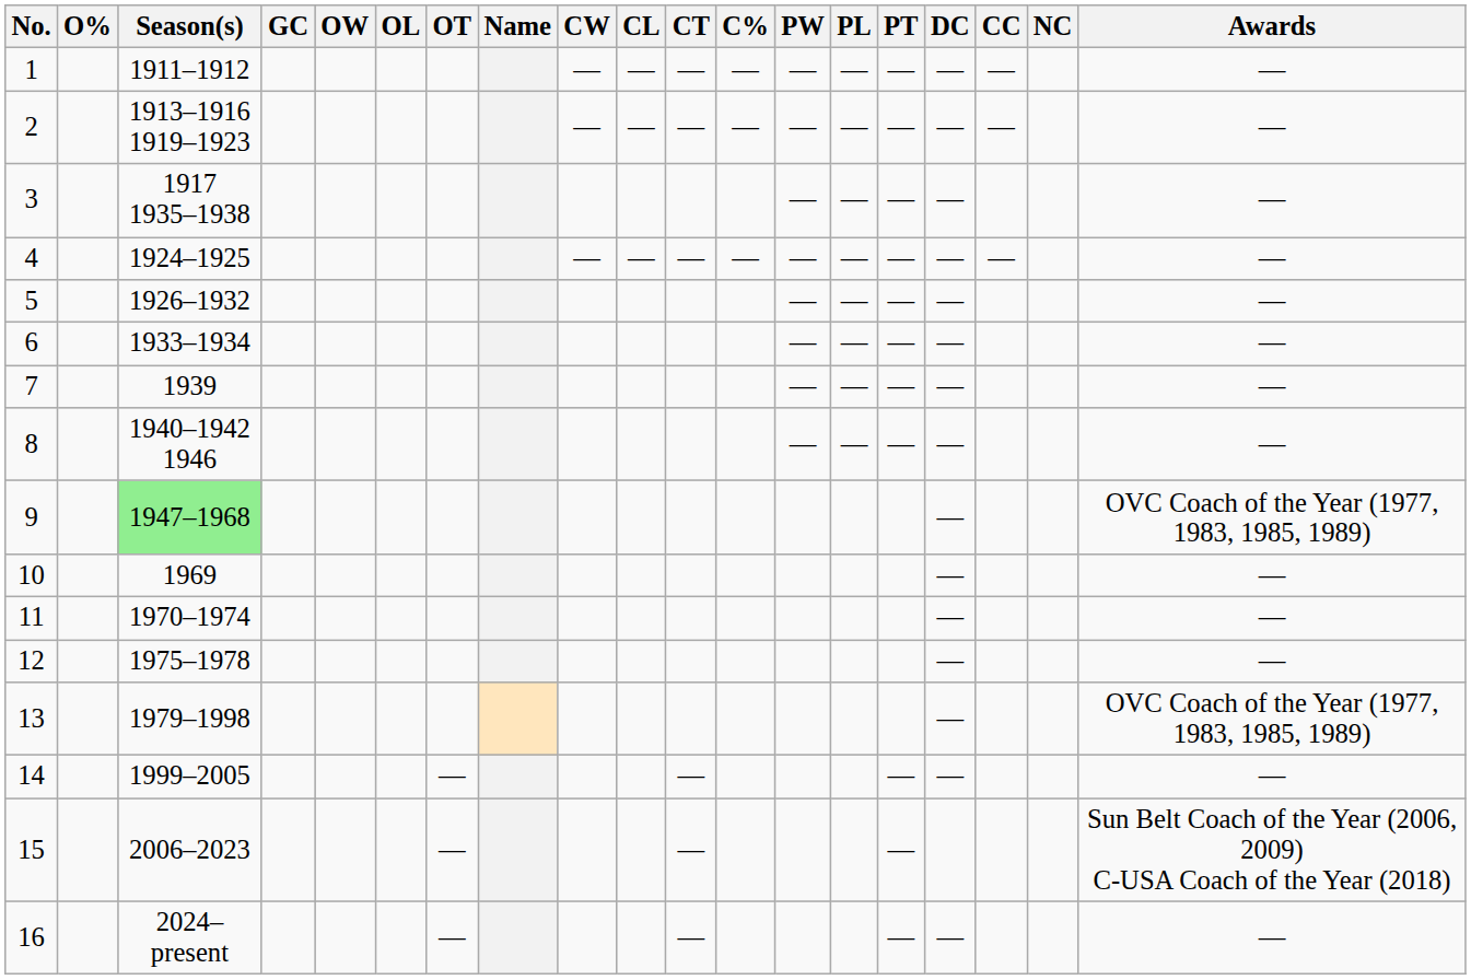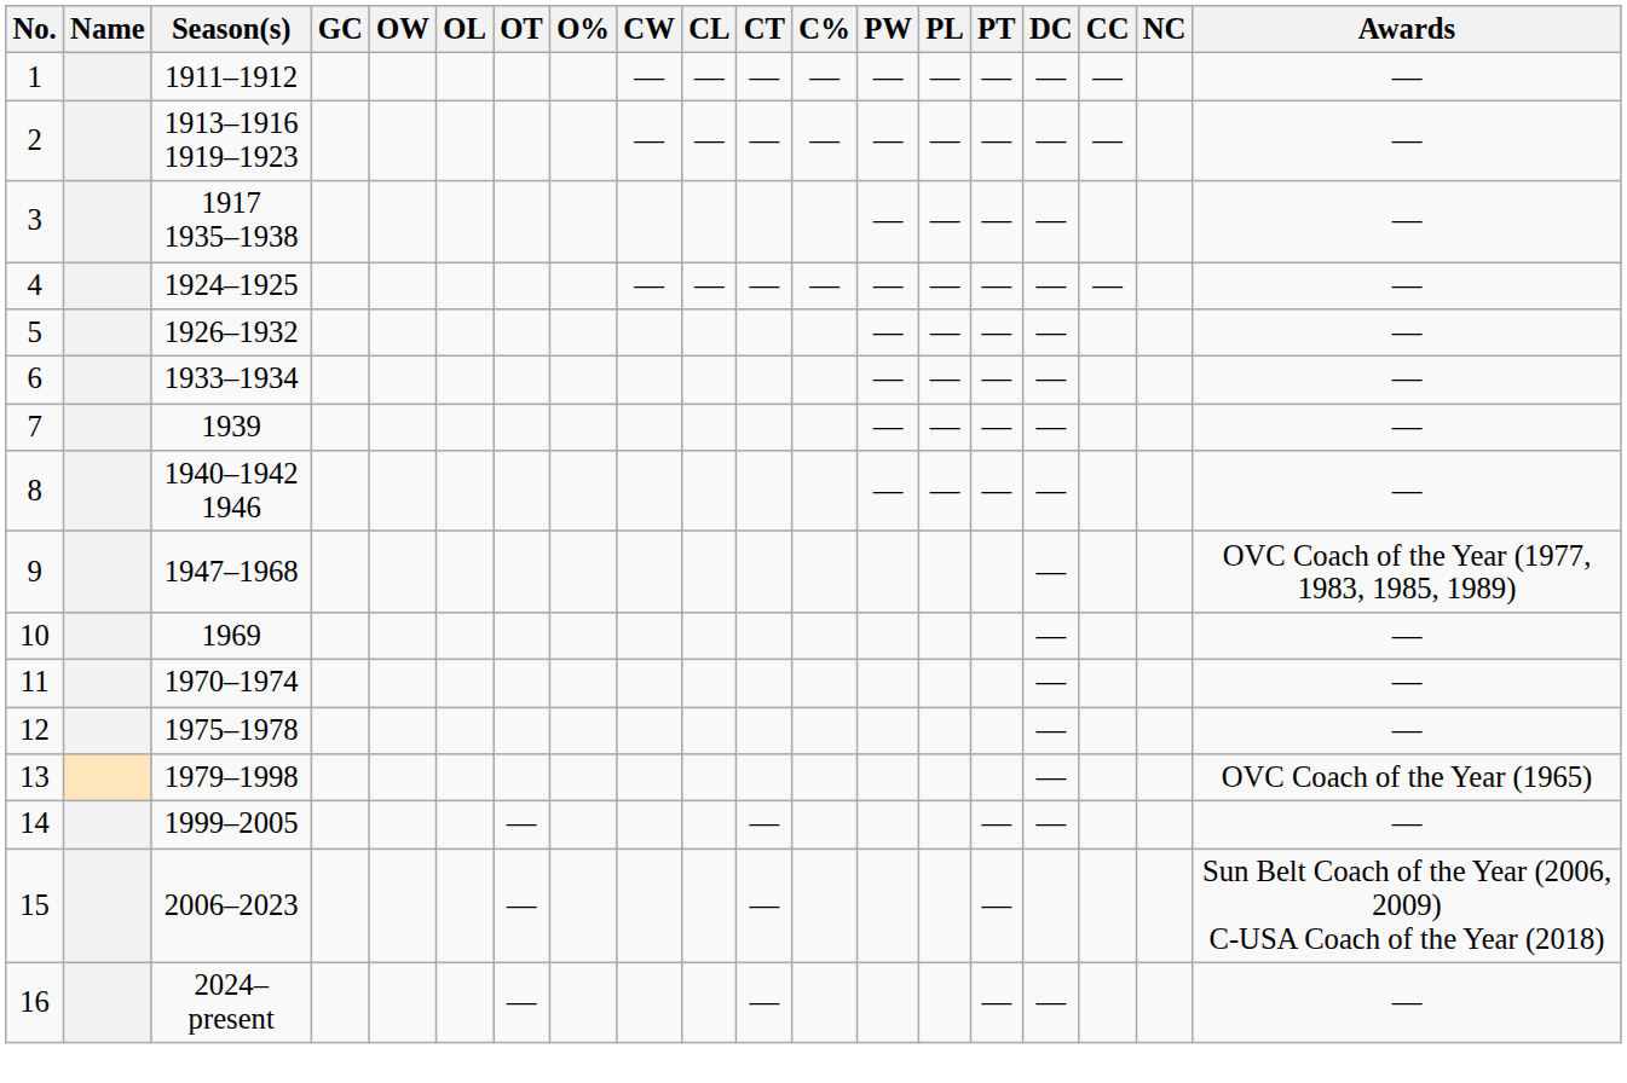 <table class="wikitable sortable" style="text-align:center">
 <tr>
 <th scope="col" class="unsortable">No.</th>
-<th scope="col">O%</th>
+<th scope="col">Name</th>
 <th scope="col">Season(s)</th>
 <th scope="col">GC</th>
 <th scope="col">OW</th>
 <th scope="col">OL</th>
 <th scope="col">OT</th>
-<th scope="col">Name</th>
+<th scope="col">O%</th>
 <th scope="col">CW</th>
 <th scope="col">CL</th>
 <th scope="col">CT</th>
 <th scope="col">C%</th>
 <th scope="col">PW</th>
 <th scope="col">PL</th>
 <th scope="col">PT</th>
 <th scope="col">DC</th>
 <th scope="col">CC</th>
 <th scope="col">NC</th>
 <th scope="col" class="unsortable">Awards</th>
 </tr>
 <tr>
 <td>1</td>
-<td></td>
+<th scope="row"></th>
 <td>1911–1912</td>
 <td></td>
 <td></td>
 <td></td>
 <td></td>
-<th scope="row"></th>
+<td></td>
 <td>—</td>
 <td>—</td>
 <td>—</td>
 <td>—</td>
 <td>—</td>
 <td>—</td>
 <td>—</td>
 <td>—</td>
 <td>—</td>
 <td></td>
 <td>—</td>
 </tr>
 <tr>
 <td>2</td>
-<td></td>
+<th scope="row"></th>
 <td>1913–1916<br>1919–1923</td>
 <td></td>
 <td></td>
 <td></td>
 <td></td>
-<th scope="row"></th>
+<td></td>
 <td>—</td>
 <td>—</td>
 <td>—</td>
 <td>—</td>
 <td>—</td>
 <td>—</td>
 <td>—</td>
 <td>—</td>
 <td>—</td>
 <td></td>
 <td>—</td>
 </tr>
 <tr>
 <td>3</td>
-<td></td>
+<th scope="row"></th>
 <td>1917<br>1935–1938</td>
 <td></td>
 <td></td>
 <td></td>
 <td></td>
-<th scope="row"></th>
+<td></td>
 <td></td>
 <td></td>
 <td></td>
 <td></td>
 <td>—</td>
 <td>—</td>
 <td>—</td>
 <td>—</td>
 <td></td>
 <td></td>
 <td>—</td>
 </tr>
 <tr>
 <td>4</td>
-<td></td>
+<th scope="row"></th>
 <td>1924–1925</td>
 <td></td>
 <td></td>
 <td></td>
 <td></td>
-<th scope="row"></th>
+<td></td>
 <td>—</td>
 <td>—</td>
 <td>—</td>
 <td>—</td>
 <td>—</td>
 <td>—</td>
 <td>—</td>
 <td>—</td>
 <td>—</td>
 <td></td>
 <td>—</td>
 </tr>
 <tr>
 <td>5</td>
-<td></td>
+<th scope="row"></th>
 <td>1926–1932</td>
 <td></td>
 <td></td>
 <td></td>
 <td></td>
-<th scope="row"></th>
+<td></td>
 <td></td>
 <td></td>
 <td></td>
 <td></td>
 <td>—</td>
 <td>—</td>
 <td>—</td>
 <td>—</td>
 <td></td>
 <td></td>
 <td>—</td>
 </tr>
 <tr>
 <td>6</td>
-<td></td>
+<th scope="row"></th>
 <td>1933–1934</td>
 <td></td>
 <td></td>
 <td></td>
 <td></td>
-<th scope="row"></th>
+<td></td>
 <td></td>
 <td></td>
 <td></td>
 <td></td>
 <td>—</td>
 <td>—</td>
 <td>—</td>
 <td>—</td>
 <td></td>
 <td></td>
 <td>—</td>
 </tr>
 <tr>
 <td>7</td>
-<td></td>
+<th scope="row"></th>
 <td>1939</td>
 <td></td>
 <td></td>
 <td></td>
 <td></td>
-<th scope="row"></th>
+<td></td>
 <td></td>
 <td></td>
 <td></td>
 <td></td>
 <td>—</td>
 <td>—</td>
 <td>—</td>
 <td>—</td>
 <td></td>
 <td></td>
 <td>—</td>
 </tr>
 <tr>
 <td>8</td>
-<td></td>
+<th scope="row"></th>
 <td>1940–1942<br>1946</td>
 <td></td>
 <td></td>
 <td></td>
 <td></td>
-<th scope="row"></th>
+<td></td>
 <td></td>
 <td></td>
 <td></td>
 <td></td>
 <td>—</td>
 <td>—</td>
 <td>—</td>
 <td>—</td>
 <td></td>
 <td></td>
 <td>—</td>
 </tr>
 <tr>
 <td>9</td>
-<td></td>
-<td style="background: lightgreen;">1947–1968</td>
+<th scope="row"></th>
+<td>1947–1968</td>
 <td></td>
 <td></td>
 <td></td>
 <td></td>
-<th scope="row"></th>
+<td></td>
 <td></td>
 <td></td>
 <td></td>
 <td></td>
 <td></td>
 <td></td>
 <td></td>
 <td>—</td>
 <td></td>
 <td></td>
 <td>OVC Coach of the Year (1977, 1983, 1985, 1989)</td>
 </tr>
 <tr>
 <td>10</td>
-<td></td>
+<th scope="row"></th>
 <td>1969</td>
 <td></td>
 <td></td>
 <td></td>
 <td></td>
-<th scope="row"></th>
+<td></td>
 <td></td>
 <td></td>
 <td></td>
 <td></td>
 <td></td>
 <td></td>
 <td></td>
 <td>—</td>
 <td></td>
 <td></td>
 <td>—</td>
 </tr>
 <tr>
 <td>11</td>
-<td></td>
+<th scope="row"></th>
 <td>1970–1974</td>
 <td></td>
 <td></td>
 <td></td>
 <td></td>
-<th scope="row"></th>
+<td></td>
 <td></td>
 <td></td>
 <td></td>
 <td></td>
 <td></td>
 <td></td>
 <td></td>
 <td>—</td>
 <td></td>
 <td></td>
 <td>—</td>
 </tr>
 <tr>
 <td>12</td>
-<td></td>
+<th scope="row"></th>
 <td>1975–1978</td>
 <td></td>
 <td></td>
 <td></td>
 <td></td>
-<th scope="row"></th>
+<td></td>
 <td></td>
 <td></td>
 <td></td>
 <td></td>
 <td></td>
 <td></td>
 <td></td>
 <td>—</td>
 <td></td>
 <td></td>
 <td>—</td>
 </tr>
 <tr>
 <td>13</td>
-<td></td>
+<td scope="row" align="center" bgcolor=#FFE6BD><strong></strong><sup></sup></td>
 <td>1979–1998</td>
 <td></td>
 <td></td>
 <td></td>
 <td></td>
-<td scope="row" align="center" bgcolor=#FFE6BD><strong></strong><sup></sup></td>
+<td></td>
 <td></td>
 <td></td>
 <td></td>
 <td></td>
 <td></td>
 <td></td>
 <td></td>
 <td>—</td>
 <td></td>
 <td></td>
-<td>OVC Coach of the Year (1977, 1983, 1985, 1989)</td>
+<td>OVC Coach of the Year (1965)</td>
 </tr>
 <tr>
 <td>14</td>
-<td></td>
+<th scope="row"></th>
 <td>1999–2005</td>
 <td></td>
 <td></td>
 <td></td>
 <td>—</td>
-<th scope="row"></th>
+<td></td>
 <td></td>
 <td></td>
 <td>—</td>
 <td></td>
 <td></td>
 <td></td>
 <td>—</td>
 <td>—</td>
 <td></td>
 <td></td>
 <td>—</td>
 </tr>
 <tr>
 <td>15</td>
-<td></td>
+<th scope="row"></th>
 <td>2006–2023</td>
 <td></td>
 <td></td>
 <td></td>
 <td>—</td>
-<th scope="row"></th>
+<td></td>
 <td></td>
 <td></td>
 <td>—</td>
 <td></td>
 <td></td>
 <td></td>
 <td>—</td>
 <td></td>
 <td></td>
 <td></td>
 <td>Sun Belt Coach of the Year (2006, 2009)<br>C-USA Coach of the Year (2018)</td>
 </tr>
 <tr>
 <td>16</td>
-<td></td>
+<th scope="row"></th>
 <td>2024–present</td>
 <td></td>
 <td></td>
 <td></td>
 <td>—</td>
-<th scope="row"></th>
+<td></td>
 <td></td>
 <td></td>
 <td>—</td>
 <td></td>
 <td></td>
 <td></td>
 <td>—</td>
 <td>—</td>
 <td></td>
 <td></td>
 <td>—</td>
 </tr>
 </table>
